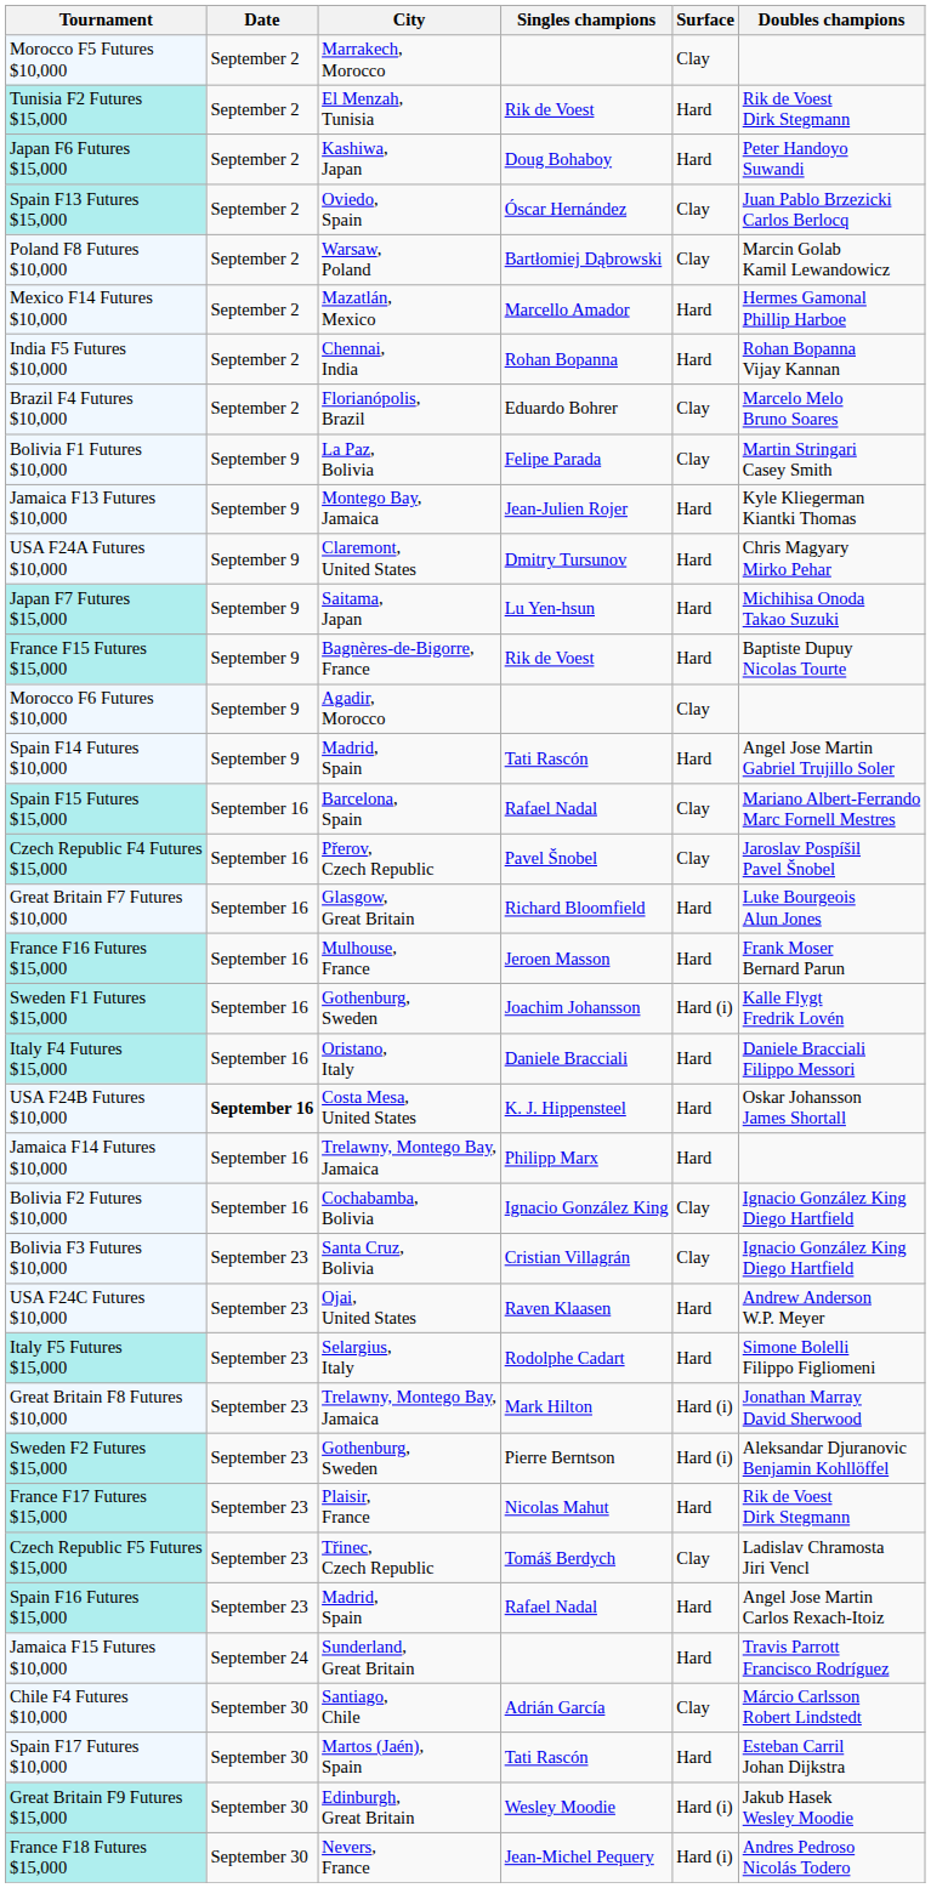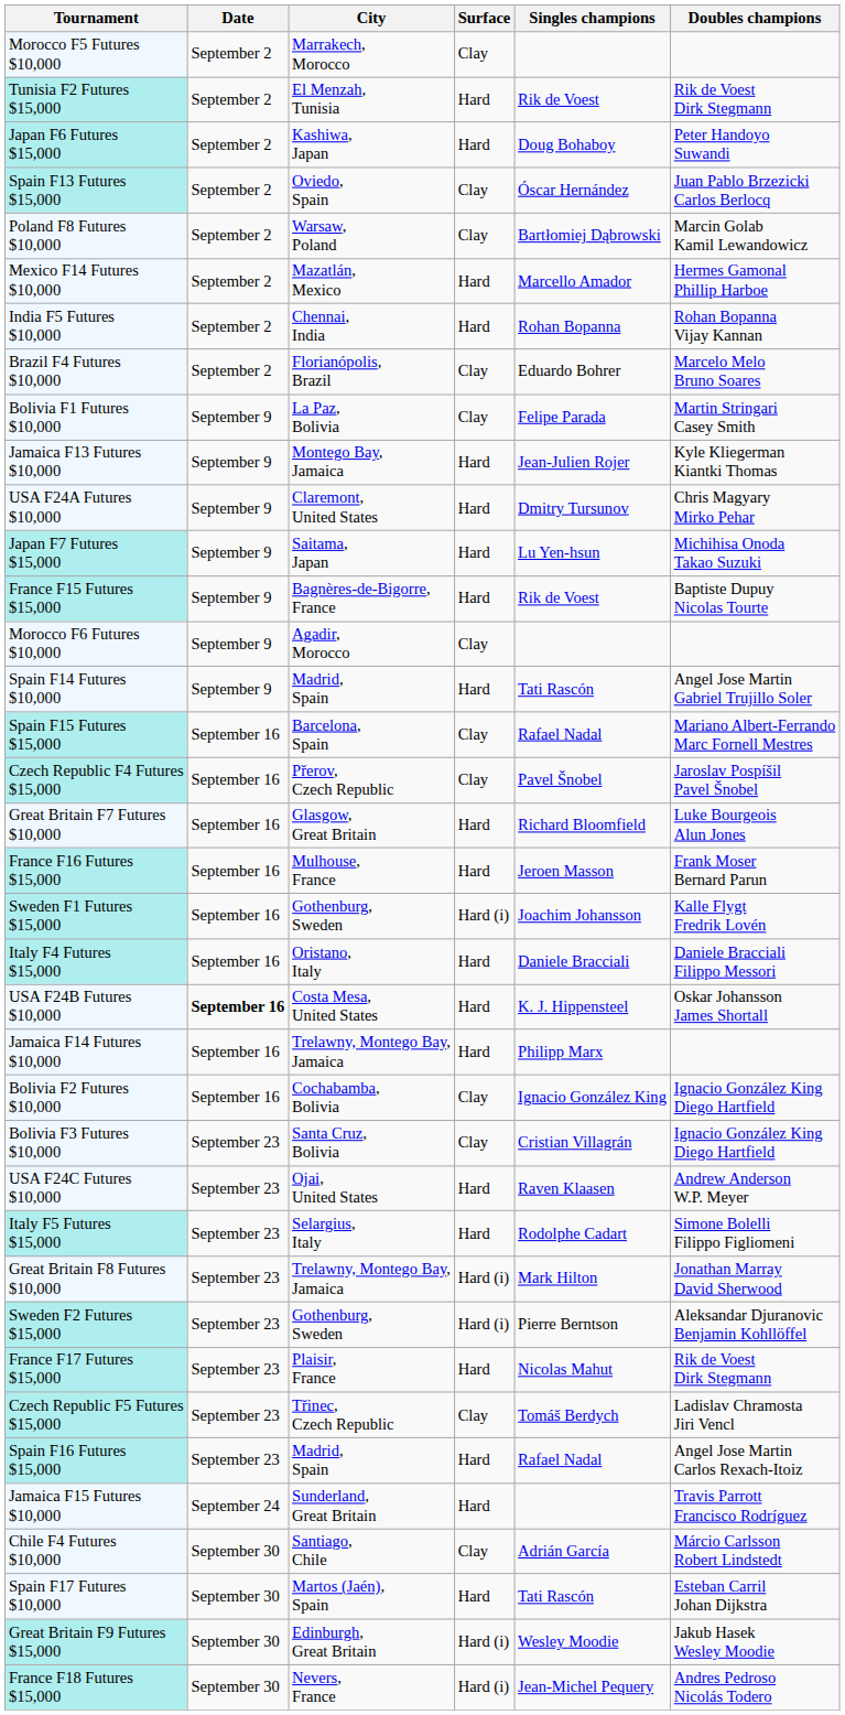 <table class="sortable wikitable" style="font-size:90%">
 <tr>
 <th>Tournament</th>
 <th>Date</th>
 <th>City</th>
+<th>Surface</th>
 <th>Singles champions</th>
-<th>Surface</th>
 <th>Doubles champions</th>
 </tr>
 <tr>
 <td style="background:#f0f8ff;">Morocco F5 Futures<br>$10,000</td>
 <td>September 2</td>
 <td><a href='#'>Marrakech</a>,<br>Morocco</td>
+<td>Clay</td>
 <td></td>
-<td>Clay</td>
 <td></td>
 </tr>
 <tr>
 <td style="background:#afeeee;">Tunisia F2 Futures<br>$15,000</td>
 <td>September 2</td>
 <td><a href='#'>El Menzah</a>,<br>Tunisia</td>
+<td>Hard</td>
 <td> <a href='#'>Rik de Voest</a></td>
-<td>Hard</td>
 <td> <a href='#'>Rik de Voest</a><br> <a href='#'>Dirk Stegmann</a></td>
 </tr>
 <tr>
 <td style="background:#afeeee;">Japan F6 Futures<br>$15,000</td>
 <td>September 2</td>
 <td><a href='#'>Kashiwa</a>,<br>Japan</td>
+<td>Hard</td>
 <td> <a href='#'>Doug Bohaboy</a></td>
-<td>Hard</td>
 <td> <a href='#'>Peter Handoyo</a><br> <a href='#'>Suwandi</a></td>
 </tr>
 <tr>
 <td style="background:#afeeee;">Spain F13 Futures<br>$15,000</td>
 <td>September 2</td>
 <td><a href='#'>Oviedo</a>,<br>Spain</td>
+<td>Clay</td>
 <td> <a href='#'>Óscar Hernández</a></td>
-<td>Clay</td>
 <td> <a href='#'>Juan Pablo Brzezicki</a><br> <a href='#'>Carlos Berlocq</a></td>
 </tr>
 <tr>
 <td style="background:#f0f8ff;">Poland F8 Futures<br>$10,000</td>
 <td>September 2</td>
 <td><a href='#'>Warsaw</a>,<br>Poland</td>
+<td>Clay</td>
 <td> <a href='#'>Bartłomiej Dąbrowski</a></td>
-<td>Clay</td>
 <td> Marcin Golab<br> Kamil Lewandowicz</td>
 </tr>
 <tr>
 <td style="background:#f0f8ff;">Mexico F14 Futures<br>$10,000</td>
 <td>September 2</td>
 <td><a href='#'>Mazatlán</a>,<br>Mexico</td>
+<td>Hard</td>
 <td> <a href='#'>Marcello Amador</a></td>
-<td>Hard</td>
 <td> <a href='#'>Hermes Gamonal</a><br> <a href='#'>Phillip Harboe</a></td>
 </tr>
 <tr>
 <td style="background:#f0f8ff;">India F5 Futures<br>$10,000</td>
 <td>September 2</td>
 <td><a href='#'>Chennai</a>,<br>India</td>
+<td>Hard</td>
 <td> <a href='#'>Rohan Bopanna</a></td>
-<td>Hard</td>
 <td> <a href='#'>Rohan Bopanna</a><br> Vijay Kannan</td>
 </tr>
 <tr>
 <td style="background:#f0f8ff;">Brazil F4 Futures<br>$10,000</td>
 <td>September 2</td>
 <td><a href='#'>Florianópolis</a>,<br>Brazil</td>
+<td>Clay</td>
 <td> Eduardo Bohrer</td>
-<td>Clay</td>
 <td> <a href='#'>Marcelo Melo</a><br> <a href='#'>Bruno Soares</a></td>
 </tr>
 <tr>
 <td style="background:#f0f8ff;">Bolivia F1 Futures<br>$10,000</td>
 <td>September 9</td>
 <td><a href='#'>La Paz</a>,<br>Bolivia</td>
+<td>Clay</td>
 <td> <a href='#'>Felipe Parada</a></td>
-<td>Clay</td>
 <td> <a href='#'>Martin Stringari</a><br> Casey Smith</td>
 </tr>
 <tr>
 <td style="background:#f0f8ff;">Jamaica F13 Futures<br>$10,000</td>
 <td>September 9</td>
 <td><a href='#'>Montego Bay</a>,<br>Jamaica</td>
+<td>Hard</td>
 <td> <a href='#'>Jean-Julien Rojer</a></td>
-<td>Hard</td>
 <td> Kyle Kliegerman<br> Kiantki Thomas</td>
 </tr>
 <tr>
 <td style="background:#f0f8ff;">USA F24A Futures<br>$10,000</td>
 <td>September 9</td>
 <td><a href='#'>Claremont</a>,<br>United States</td>
+<td>Hard</td>
 <td> <a href='#'>Dmitry Tursunov</a></td>
-<td>Hard</td>
 <td> Chris Magyary<br> <a href='#'>Mirko Pehar</a></td>
 </tr>
 <tr>
 <td style="background:#afeeee;">Japan F7 Futures<br>$15,000</td>
 <td>September 9</td>
 <td><a href='#'>Saitama</a>,<br>Japan</td>
+<td>Hard</td>
 <td> <a href='#'>Lu Yen-hsun</a></td>
-<td>Hard</td>
 <td> <a href='#'>Michihisa Onoda</a><br> <a href='#'>Takao Suzuki</a></td>
 </tr>
 <tr>
 <td style="background:#afeeee;">France F15 Futures<br>$15,000</td>
 <td>September 9</td>
 <td><a href='#'>Bagnères-de-Bigorre</a>,<br>France</td>
+<td>Hard</td>
 <td> <a href='#'>Rik de Voest</a></td>
-<td>Hard</td>
 <td> Baptiste Dupuy<br> <a href='#'>Nicolas Tourte</a></td>
 </tr>
 <tr>
 <td style="background:#f0f8ff;">Morocco F6 Futures<br>$10,000</td>
 <td>September 9</td>
 <td><a href='#'>Agadir</a>,<br>Morocco</td>
+<td>Clay</td>
 <td></td>
-<td>Clay</td>
 <td></td>
 </tr>
 <tr>
 <td style="background:#f0f8ff;">Spain F14 Futures<br>$10,000</td>
 <td>September 9</td>
 <td><a href='#'>Madrid</a>,<br>Spain</td>
+<td>Hard</td>
 <td> <a href='#'>Tati Rascón</a></td>
-<td>Hard</td>
 <td> Angel Jose Martin<br> <a href='#'>Gabriel Trujillo Soler</a></td>
 </tr>
 <tr>
 <td style="background:#afeeee;">Spain F15 Futures<br>$15,000</td>
 <td>September 16</td>
 <td><a href='#'>Barcelona</a>,<br>Spain</td>
+<td>Clay</td>
 <td> <a href='#'>Rafael Nadal</a></td>
-<td>Clay</td>
 <td> <a href='#'>Mariano Albert-Ferrando</a><br> <a href='#'>Marc Fornell Mestres</a></td>
 </tr>
 <tr>
 <td style="background:#afeeee;">Czech Republic F4 Futures<br>$15,000</td>
 <td>September 16</td>
 <td><a href='#'>Přerov</a>,<br>Czech Republic</td>
+<td>Clay</td>
 <td> <a href='#'>Pavel Šnobel</a></td>
-<td>Clay</td>
 <td> <a href='#'>Jaroslav Pospíšil</a><br> <a href='#'>Pavel Šnobel</a></td>
 </tr>
 <tr>
 <td style="background:#f0f8ff;">Great Britain F7 Futures<br>$10,000</td>
 <td>September 16</td>
 <td><a href='#'>Glasgow</a>,<br>Great Britain</td>
+<td>Hard</td>
 <td> <a href='#'>Richard Bloomfield</a></td>
-<td>Hard</td>
 <td> <a href='#'>Luke Bourgeois</a><br> <a href='#'>Alun Jones</a></td>
 </tr>
 <tr>
 <td style="background:#afeeee;">France F16 Futures<br>$15,000</td>
 <td>September 16</td>
 <td><a href='#'>Mulhouse</a>,<br>France</td>
+<td>Hard</td>
 <td> <a href='#'>Jeroen Masson</a></td>
-<td>Hard</td>
 <td> <a href='#'>Frank Moser</a><br> Bernard Parun</td>
 </tr>
 <tr>
 <td style="background:#afeeee;">Sweden F1 Futures<br>$15,000</td>
 <td>September 16</td>
 <td><a href='#'>Gothenburg</a>,<br>Sweden</td>
+<td>Hard (i)</td>
 <td> <a href='#'>Joachim Johansson</a></td>
-<td>Hard (i)</td>
 <td> <a href='#'>Kalle Flygt</a><br> <a href='#'>Fredrik Lovén</a></td>
 </tr>
 <tr>
 <td style="background:#afeeee;">Italy F4 Futures<br>$15,000</td>
 <td>September 16</td>
 <td><a href='#'>Oristano</a>,<br>Italy</td>
+<td>Hard</td>
 <td> <a href='#'>Daniele Bracciali</a></td>
-<td>Hard</td>
 <td> <a href='#'>Daniele Bracciali</a><br> <a href='#'>Filippo Messori</a></td>
 </tr>
 <tr>
 <td style="background:#f0f8ff;">USA F24B Futures<br>$10,000</td>
 <td><strong>September 16</strong></td>
 <td><a href='#'>Costa Mesa</a>,<br>United States</td>
+<td>Hard</td>
 <td> <a href='#'>K. J. Hippensteel</a></td>
-<td>Hard</td>
 <td> Oskar Johansson<br> <a href='#'>James Shortall</a></td>
 </tr>
 <tr>
 <td style="background:#f0f8ff;">Jamaica F14 Futures<br>$10,000</td>
 <td>September 16</td>
 <td><a href='#'>Trelawny, Montego Bay</a>,<br>Jamaica</td>
+<td>Hard</td>
 <td> <a href='#'>Philipp Marx</a></td>
-<td>Hard</td>
 <td></td>
 </tr>
 <tr>
 <td style="background:#f0f8ff;">Bolivia F2 Futures<br>$10,000</td>
 <td>September 16</td>
 <td><a href='#'>Cochabamba</a>,<br>Bolivia</td>
+<td>Clay</td>
 <td> <a href='#'>Ignacio González King</a></td>
-<td>Clay</td>
 <td> <a href='#'>Ignacio González King</a><br> <a href='#'>Diego Hartfield</a></td>
 </tr>
 <tr>
 <td style="background:#f0f8ff;">Bolivia F3 Futures<br>$10,000</td>
 <td>September 23</td>
 <td><a href='#'>Santa Cruz</a>,<br>Bolivia</td>
+<td>Clay</td>
 <td> <a href='#'>Cristian Villagrán</a></td>
-<td>Clay</td>
 <td> <a href='#'>Ignacio González King</a><br> <a href='#'>Diego Hartfield</a></td>
 </tr>
 <tr>
 <td style="background:#f0f8ff;">USA F24C Futures<br>$10,000</td>
 <td>September 23</td>
 <td><a href='#'>Ojai</a>,<br>United States</td>
+<td>Hard</td>
 <td> <a href='#'>Raven Klaasen</a></td>
-<td>Hard</td>
 <td> <a href='#'>Andrew Anderson</a><br> W.P. Meyer</td>
 </tr>
 <tr>
 <td style="background:#afeeee;">Italy F5 Futures<br>$15,000</td>
 <td>September 23</td>
 <td><a href='#'>Selargius</a>,<br>Italy</td>
+<td>Hard</td>
 <td> <a href='#'>Rodolphe Cadart</a></td>
-<td>Hard</td>
 <td> <a href='#'>Simone Bolelli</a><br> Filippo Figliomeni</td>
 </tr>
 <tr>
 <td style="background:#f0f8ff;">Great Britain F8 Futures<br>$10,000</td>
 <td>September 23</td>
 <td><a href='#'>Trelawny, Montego Bay</a>,<br>Jamaica</td>
+<td>Hard (i)</td>
 <td> <a href='#'>Mark Hilton</a></td>
-<td>Hard (i)</td>
 <td> <a href='#'>Jonathan Marray</a><br> <a href='#'>David Sherwood</a></td>
 </tr>
 <tr>
 <td style="background:#afeeee;">Sweden F2 Futures<br>$15,000</td>
 <td>September 23</td>
 <td><a href='#'>Gothenburg</a>,<br>Sweden</td>
+<td>Hard (i)</td>
 <td> Pierre Berntson</td>
-<td>Hard (i)</td>
 <td> Aleksandar Djuranovic<br> <a href='#'>Benjamin Kohllöffel</a></td>
 </tr>
 <tr>
 <td style="background:#afeeee;">France F17 Futures<br>$15,000</td>
 <td>September 23</td>
 <td><a href='#'>Plaisir</a>,<br>France</td>
+<td>Hard</td>
 <td> <a href='#'>Nicolas Mahut</a></td>
-<td>Hard</td>
 <td> <a href='#'>Rik de Voest</a><br> <a href='#'>Dirk Stegmann</a></td>
 </tr>
 <tr>
 <td style="background:#afeeee;">Czech Republic F5 Futures<br>$15,000</td>
 <td>September 23</td>
 <td><a href='#'>Třinec</a>,<br>Czech Republic</td>
+<td>Clay</td>
 <td> <a href='#'>Tomáš Berdych</a></td>
-<td>Clay</td>
 <td> Ladislav Chramosta<br> Jiri Vencl</td>
 </tr>
 <tr>
 <td style="background:#afeeee;">Spain F16 Futures<br>$15,000</td>
 <td>September 23</td>
 <td><a href='#'>Madrid</a>,<br>Spain</td>
+<td>Hard</td>
 <td> <a href='#'>Rafael Nadal</a></td>
-<td>Hard</td>
 <td> Angel Jose Martin<br> Carlos Rexach-Itoiz</td>
 </tr>
 <tr>
 <td style="background:#f0f8ff;">Jamaica F15 Futures<br>$10,000</td>
 <td>September 24</td>
 <td><a href='#'>Sunderland</a>,<br>Great Britain</td>
+<td>Hard</td>
 <td></td>
-<td>Hard</td>
 <td> <a href='#'>Travis Parrott</a><br> <a href='#'>Francisco Rodríguez</a></td>
 </tr>
 <tr>
 <td style="background:#f0f8ff;">Chile F4 Futures<br>$10,000</td>
 <td>September 30</td>
 <td><a href='#'>Santiago</a>,<br>Chile</td>
+<td>Clay</td>
 <td> <a href='#'>Adrián García</a></td>
-<td>Clay</td>
 <td> <a href='#'>Márcio Carlsson</a><br> <a href='#'>Robert Lindstedt</a></td>
 </tr>
 <tr>
 <td style="background:#f0f8ff;">Spain F17 Futures<br>$10,000</td>
 <td>September 30</td>
 <td><a href='#'>Martos (Jaén)</a>,<br>Spain</td>
+<td>Hard</td>
 <td> <a href='#'>Tati Rascón</a></td>
-<td>Hard</td>
 <td> <a href='#'>Esteban Carril</a><br> Johan Dijkstra</td>
 </tr>
 <tr>
 <td style="background:#afeeee;">Great Britain F9 Futures<br>$15,000</td>
 <td>September 30</td>
 <td><a href='#'>Edinburgh</a>,<br>Great Britain</td>
+<td>Hard (i)</td>
 <td> <a href='#'>Wesley Moodie</a></td>
-<td>Hard (i)</td>
 <td> Jakub Hasek<br> <a href='#'>Wesley Moodie</a></td>
 </tr>
 <tr>
 <td style="background:#afeeee;">France F18 Futures<br>$15,000</td>
 <td>September 30</td>
 <td><a href='#'>Nevers</a>,<br>France</td>
+<td>Hard (i)</td>
 <td> <a href='#'>Jean-Michel Pequery</a></td>
-<td>Hard (i)</td>
 <td> <a href='#'>Andres Pedroso</a><br> <a href='#'>Nicolás Todero</a></td>
 </tr>
 </table>
